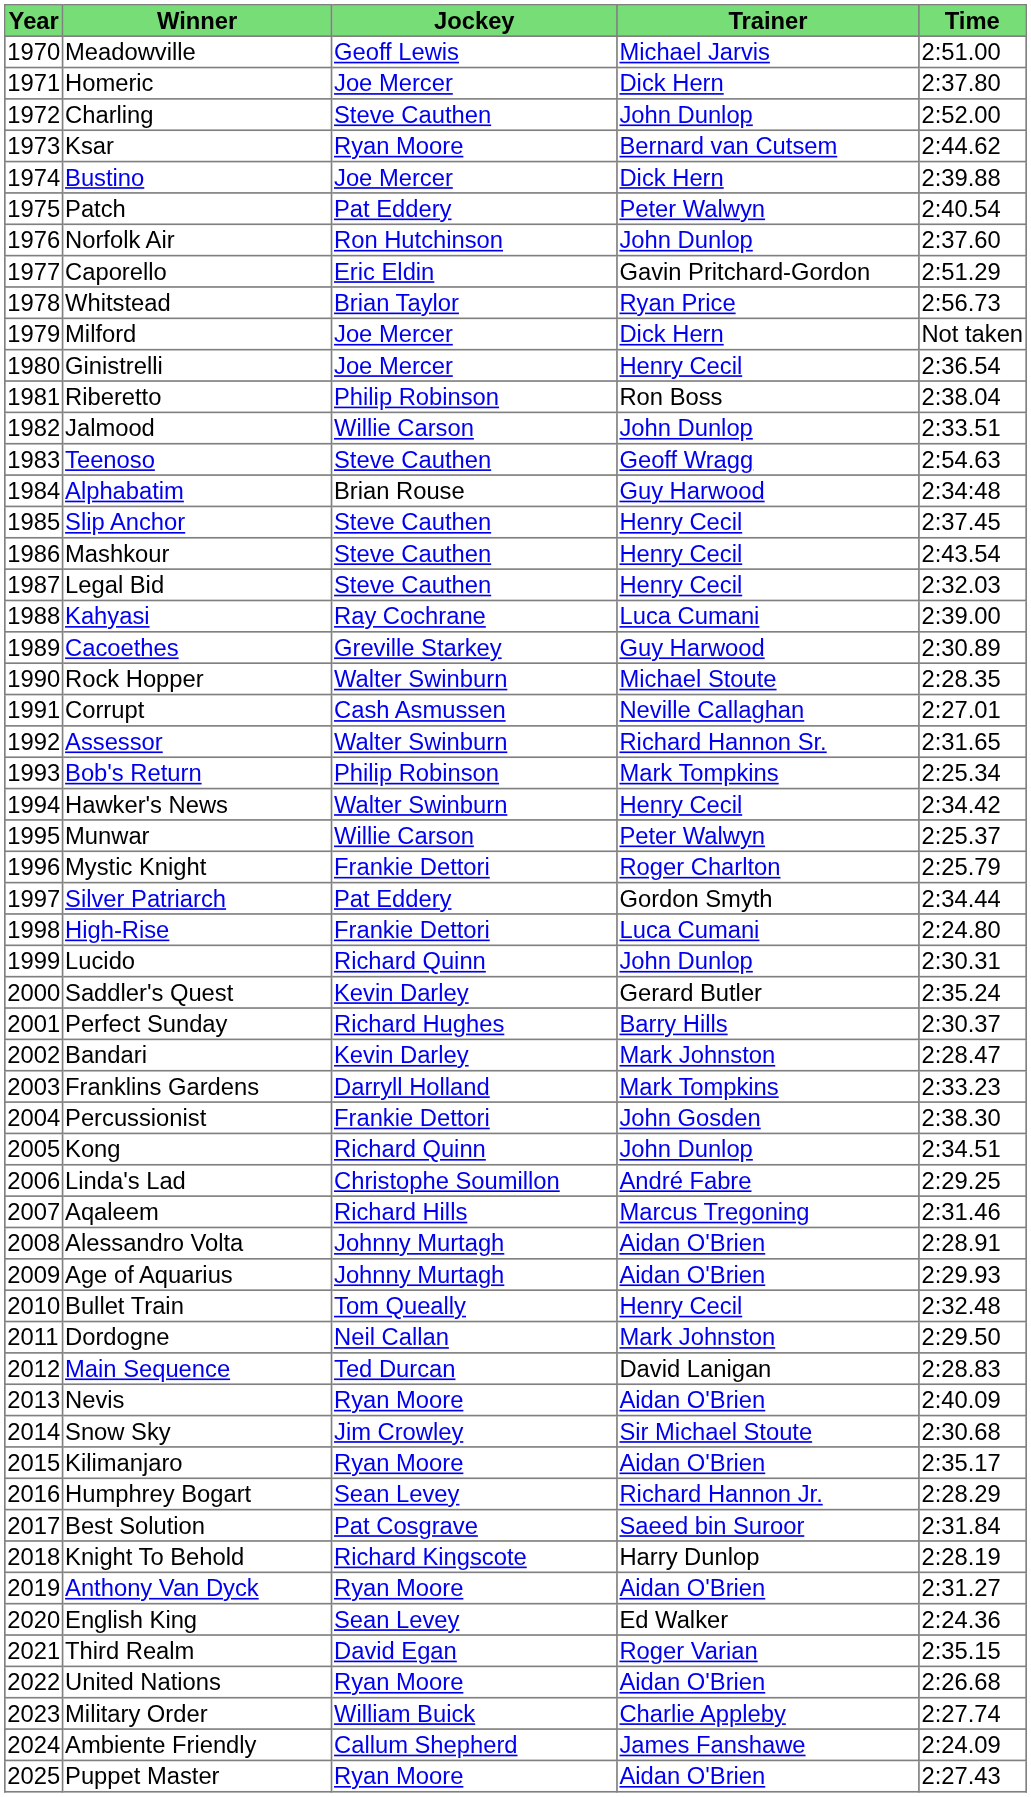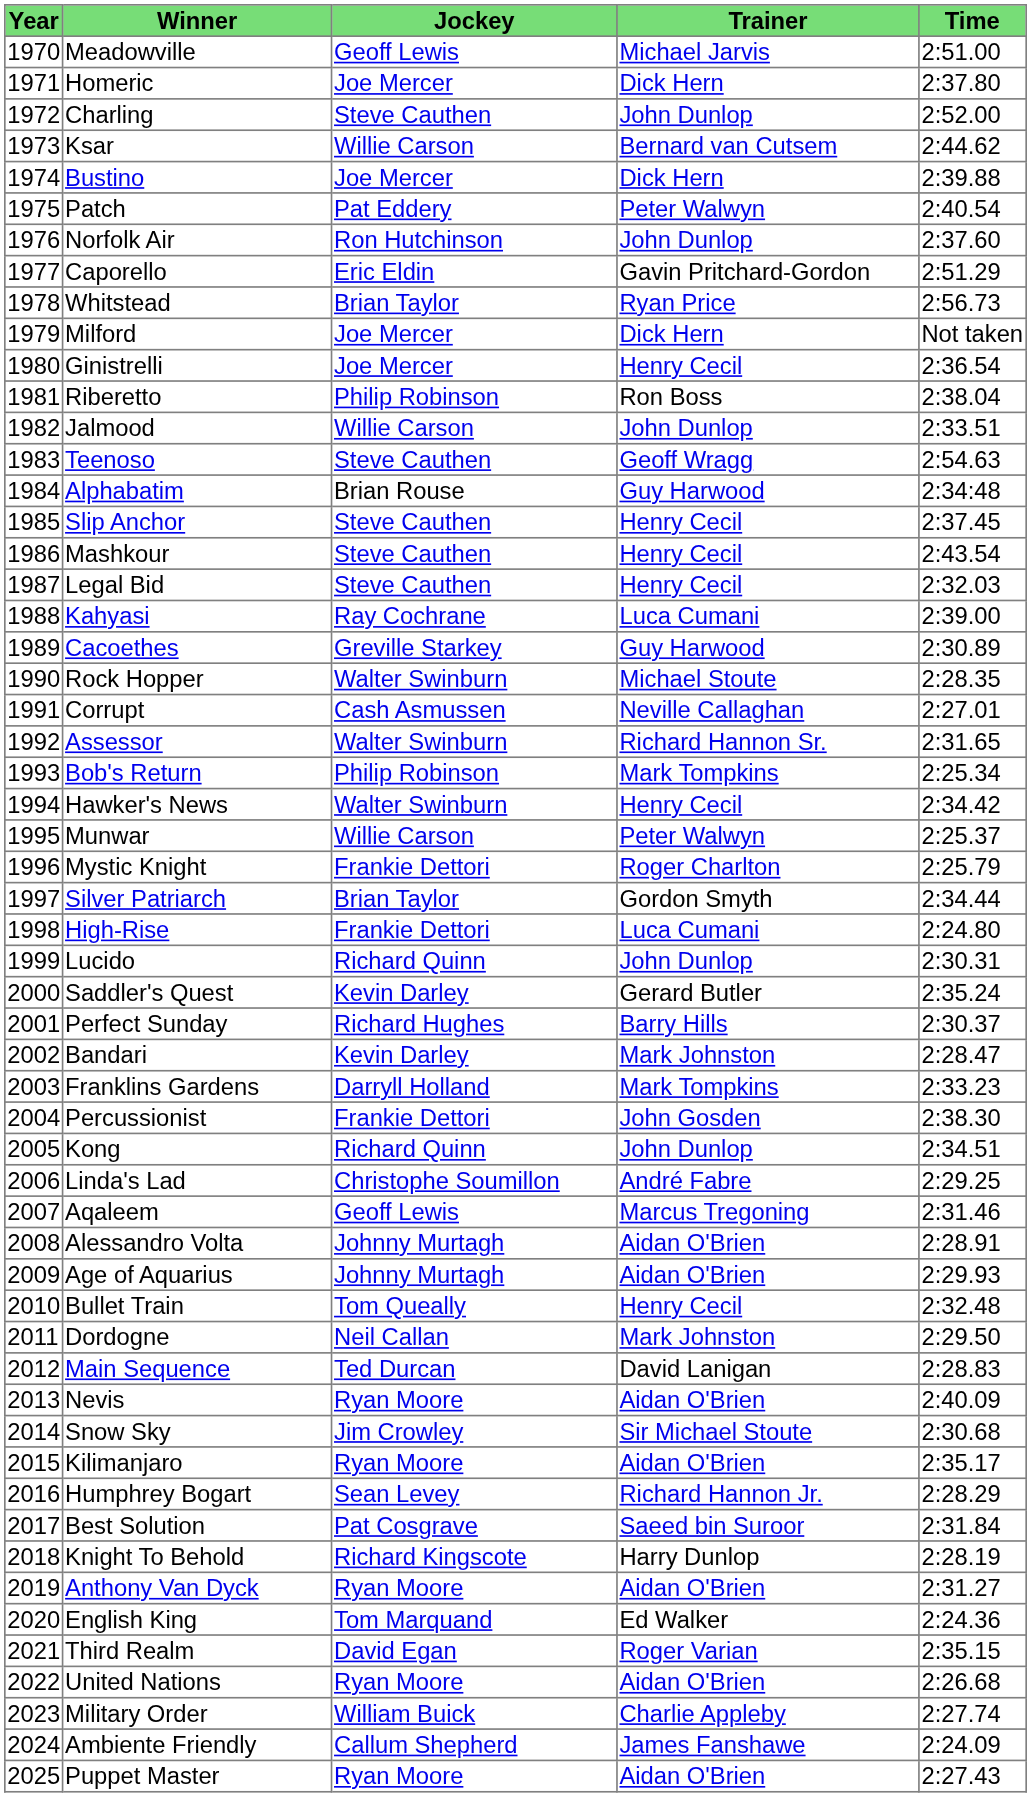 <table class = "sortable" | border="1" style="border-collapse: collapse; font-size:90%">
 <tr bgcolor="#77dd77" align="center">
 <th>Year</th>
 <th>Winner</th>
 <th>Jockey</th>
 <th>Trainer</th>
 <th>Time</th>
 </tr>
 <tr>
 <td>1970</td>
 <td width="160">Meadowville</td>
 <td width="170"><a href='#'>Geoff Lewis</a></td>
 <td width="180"><a href='#'>Michael Jarvis</a></td>
 <td>2:51.00</td>
 </tr>
 <tr>
 <td>1971</td>
 <td>Homeric</td>
 <td><a href='#'>Joe Mercer</a></td>
 <td><a href='#'>Dick Hern</a></td>
 <td>2:37.80</td>
 </tr>
 <tr>
 <td>1972</td>
 <td>Charling</td>
 <td><a href='#'>Steve Cauthen</a></td>
 <td><a href='#'>John Dunlop</a></td>
 <td>2:52.00</td>
 </tr>
 <tr>
 <td>1973</td>
 <td>Ksar</td>
-<td><a href='#'>Ryan Moore</a></td>
+<td><a href='#'>Willie Carson</a></td>
 <td><a href='#'>Bernard van Cutsem</a></td>
 <td>2:44.62</td>
 </tr>
 <tr>
 <td>1974</td>
 <td><a href='#'>Bustino</a></td>
 <td><a href='#'>Joe Mercer</a></td>
 <td><a href='#'>Dick Hern</a></td>
 <td>2:39.88</td>
 </tr>
 <tr>
 <td>1975</td>
 <td>Patch</td>
 <td><a href='#'>Pat Eddery</a></td>
 <td><a href='#'>Peter Walwyn</a></td>
 <td>2:40.54</td>
 </tr>
 <tr>
 <td>1976</td>
 <td>Norfolk Air</td>
 <td><a href='#'>Ron Hutchinson</a></td>
 <td><a href='#'>John Dunlop</a></td>
 <td>2:37.60</td>
 </tr>
 <tr>
 <td>1977</td>
 <td>Caporello</td>
 <td><a href='#'>Eric Eldin</a></td>
 <td>Gavin Pritchard-Gordon</td>
 <td>2:51.29</td>
 </tr>
 <tr>
 <td>1978</td>
 <td>Whitstead</td>
 <td><a href='#'>Brian Taylor</a></td>
 <td><a href='#'>Ryan Price</a></td>
 <td>2:56.73</td>
 </tr>
 <tr>
 <td>1979</td>
 <td>Milford</td>
 <td><a href='#'>Joe Mercer</a></td>
 <td><a href='#'>Dick Hern</a></td>
 <td>Not taken</td>
 </tr>
 <tr>
 <td>1980</td>
 <td>Ginistrelli</td>
 <td><a href='#'>Joe Mercer</a></td>
 <td><a href='#'>Henry Cecil</a></td>
 <td>2:36.54</td>
 </tr>
 <tr>
 <td>1981</td>
 <td>Riberetto</td>
 <td><a href='#'>Philip Robinson</a></td>
 <td>Ron Boss</td>
 <td>2:38.04</td>
 </tr>
 <tr>
 <td>1982</td>
 <td>Jalmood</td>
 <td><a href='#'>Willie Carson</a></td>
 <td><a href='#'>John Dunlop</a></td>
 <td>2:33.51</td>
 </tr>
 <tr>
 <td>1983</td>
 <td><a href='#'>Teenoso</a></td>
 <td><a href='#'>Steve Cauthen</a></td>
 <td><a href='#'>Geoff Wragg</a></td>
 <td>2:54.63</td>
 </tr>
 <tr>
 <td>1984</td>
 <td><a href='#'>Alphabatim</a></td>
 <td>Brian Rouse</td>
 <td><a href='#'>Guy Harwood</a></td>
 <td>2:34:48</td>
 </tr>
 <tr>
 <td>1985</td>
 <td><a href='#'>Slip Anchor</a></td>
 <td><a href='#'>Steve Cauthen</a></td>
 <td><a href='#'>Henry Cecil</a></td>
 <td>2:37.45</td>
 </tr>
 <tr>
 <td>1986</td>
 <td>Mashkour</td>
 <td><a href='#'>Steve Cauthen</a></td>
 <td><a href='#'>Henry Cecil</a></td>
 <td>2:43.54</td>
 </tr>
 <tr>
 <td>1987</td>
 <td>Legal Bid</td>
 <td><a href='#'>Steve Cauthen</a></td>
 <td><a href='#'>Henry Cecil</a></td>
 <td>2:32.03</td>
 </tr>
 <tr>
 <td>1988</td>
 <td><a href='#'>Kahyasi</a></td>
 <td><a href='#'>Ray Cochrane</a></td>
 <td><a href='#'>Luca Cumani</a></td>
 <td>2:39.00</td>
 </tr>
 <tr>
 <td>1989</td>
 <td><a href='#'>Cacoethes</a></td>
 <td><a href='#'>Greville Starkey</a></td>
 <td><a href='#'>Guy Harwood</a></td>
 <td>2:30.89</td>
 </tr>
 <tr>
 <td>1990</td>
 <td>Rock Hopper</td>
 <td><a href='#'>Walter Swinburn</a></td>
 <td><a href='#'>Michael Stoute</a></td>
 <td>2:28.35</td>
 </tr>
 <tr>
 <td>1991</td>
 <td>Corrupt</td>
 <td><a href='#'>Cash Asmussen</a></td>
 <td><a href='#'>Neville Callaghan</a></td>
 <td>2:27.01</td>
 </tr>
 <tr>
 <td>1992</td>
 <td><a href='#'>Assessor</a></td>
 <td><a href='#'>Walter Swinburn</a></td>
 <td><a href='#'>Richard Hannon Sr.</a></td>
 <td>2:31.65</td>
 </tr>
 <tr>
 <td>1993</td>
 <td><a href='#'>Bob's Return</a></td>
 <td><a href='#'>Philip Robinson</a></td>
 <td><a href='#'>Mark Tompkins</a></td>
 <td>2:25.34</td>
 </tr>
 <tr>
 <td>1994</td>
 <td>Hawker's News</td>
 <td><a href='#'>Walter Swinburn</a></td>
 <td><a href='#'>Henry Cecil</a></td>
 <td>2:34.42</td>
 </tr>
 <tr>
 <td>1995</td>
 <td>Munwar</td>
 <td><a href='#'>Willie Carson</a></td>
 <td><a href='#'>Peter Walwyn</a></td>
 <td>2:25.37</td>
 </tr>
 <tr>
 <td>1996</td>
 <td>Mystic Knight</td>
 <td><a href='#'>Frankie Dettori</a></td>
 <td><a href='#'>Roger Charlton</a></td>
 <td>2:25.79</td>
 </tr>
 <tr>
 <td>1997</td>
 <td><a href='#'>Silver Patriarch</a></td>
-<td><a href='#'>Pat Eddery</a></td>
+<td><a href='#'>Brian Taylor</a></td>
 <td>Gordon Smyth</td>
 <td>2:34.44</td>
 </tr>
 <tr>
 <td>1998</td>
 <td><a href='#'>High-Rise</a></td>
 <td><a href='#'>Frankie Dettori</a></td>
 <td><a href='#'>Luca Cumani</a></td>
 <td>2:24.80</td>
 </tr>
 <tr>
 <td>1999</td>
 <td>Lucido</td>
 <td><a href='#'>Richard Quinn</a></td>
 <td><a href='#'>John Dunlop</a></td>
 <td>2:30.31</td>
 </tr>
 <tr>
 <td>2000</td>
 <td>Saddler's Quest</td>
 <td><a href='#'>Kevin Darley</a></td>
 <td>Gerard Butler</td>
 <td>2:35.24</td>
 </tr>
 <tr>
 <td>2001</td>
 <td>Perfect Sunday</td>
 <td><a href='#'>Richard Hughes</a></td>
 <td><a href='#'>Barry Hills</a></td>
 <td>2:30.37</td>
 </tr>
 <tr>
 <td>2002</td>
 <td>Bandari</td>
 <td><a href='#'>Kevin Darley</a></td>
 <td><a href='#'>Mark Johnston</a></td>
 <td>2:28.47</td>
 </tr>
 <tr>
 <td>2003</td>
 <td>Franklins Gardens</td>
 <td><a href='#'>Darryll Holland</a></td>
 <td><a href='#'>Mark Tompkins</a></td>
 <td>2:33.23</td>
 </tr>
 <tr>
 <td>2004</td>
 <td>Percussionist</td>
 <td><a href='#'>Frankie Dettori</a></td>
 <td><a href='#'>John Gosden</a></td>
 <td>2:38.30</td>
 </tr>
 <tr>
 <td>2005</td>
 <td>Kong</td>
 <td><a href='#'>Richard Quinn</a></td>
 <td><a href='#'>John Dunlop</a></td>
 <td>2:34.51</td>
 </tr>
 <tr>
 <td>2006</td>
 <td>Linda's Lad</td>
 <td><a href='#'>Christophe Soumillon</a></td>
 <td><a href='#'>André Fabre</a></td>
 <td>2:29.25</td>
 </tr>
 <tr>
 <td>2007</td>
 <td>Aqaleem</td>
-<td><a href='#'>Richard Hills</a></td>
+<td width="170"><a href='#'>Geoff Lewis</a></td>
 <td><a href='#'>Marcus Tregoning</a></td>
 <td>2:31.46</td>
 </tr>
 <tr>
 <td>2008</td>
 <td>Alessandro Volta</td>
 <td><a href='#'>Johnny Murtagh</a></td>
 <td><a href='#'>Aidan O'Brien</a></td>
 <td>2:28.91</td>
 </tr>
 <tr>
 <td>2009</td>
 <td>Age of Aquarius</td>
 <td><a href='#'>Johnny Murtagh</a></td>
 <td><a href='#'>Aidan O'Brien</a></td>
 <td>2:29.93</td>
 </tr>
 <tr>
 <td>2010</td>
 <td>Bullet Train</td>
 <td><a href='#'>Tom Queally</a></td>
 <td><a href='#'>Henry Cecil</a></td>
 <td>2:32.48</td>
 </tr>
 <tr>
 <td>2011</td>
 <td>Dordogne</td>
 <td><a href='#'>Neil Callan</a></td>
 <td><a href='#'>Mark Johnston</a></td>
 <td>2:29.50</td>
 </tr>
 <tr>
 <td>2012</td>
 <td><a href='#'>Main Sequence</a></td>
 <td><a href='#'>Ted Durcan</a></td>
 <td>David Lanigan</td>
 <td>2:28.83</td>
 </tr>
 <tr>
 <td>2013</td>
 <td>Nevis</td>
 <td><a href='#'>Ryan Moore</a></td>
 <td><a href='#'>Aidan O'Brien</a></td>
 <td>2:40.09</td>
 </tr>
 <tr>
 <td>2014</td>
 <td>Snow Sky</td>
 <td><a href='#'>Jim Crowley</a></td>
 <td><a href='#'>Sir Michael Stoute</a></td>
 <td>2:30.68</td>
 </tr>
 <tr>
 <td>2015</td>
 <td>Kilimanjaro</td>
 <td><a href='#'>Ryan Moore</a></td>
 <td><a href='#'>Aidan O'Brien</a></td>
 <td>2:35.17</td>
 </tr>
 <tr>
 <td>2016</td>
 <td>Humphrey Bogart</td>
 <td><a href='#'>Sean Levey</a></td>
 <td><a href='#'>Richard Hannon Jr.</a></td>
 <td>2:28.29</td>
 </tr>
 <tr>
 <td>2017</td>
 <td>Best Solution</td>
 <td><a href='#'>Pat Cosgrave</a></td>
 <td><a href='#'>Saeed bin Suroor</a></td>
 <td>2:31.84</td>
 </tr>
 <tr>
 <td>2018</td>
 <td>Knight To Behold</td>
 <td><a href='#'>Richard Kingscote</a></td>
 <td>Harry Dunlop</td>
 <td>2:28.19</td>
 </tr>
 <tr>
 <td>2019</td>
 <td><a href='#'>Anthony Van Dyck</a></td>
 <td><a href='#'>Ryan Moore</a></td>
 <td><a href='#'>Aidan O'Brien</a></td>
 <td>2:31.27</td>
 </tr>
 <tr>
 <td>2020</td>
 <td>English King</td>
-<td><a href='#'>Sean Levey</a></td>
+<td><a href='#'>Tom Marquand</a></td>
 <td>Ed Walker</td>
 <td>2:24.36</td>
 </tr>
 <tr>
 <td>2021</td>
 <td>Third Realm</td>
 <td><a href='#'>David Egan</a></td>
 <td><a href='#'>Roger Varian</a></td>
 <td>2:35.15</td>
 </tr>
 <tr>
 <td>2022</td>
 <td>United Nations</td>
 <td><a href='#'>Ryan Moore</a></td>
 <td><a href='#'>Aidan O'Brien</a></td>
 <td>2:26.68</td>
 </tr>
 <tr>
 <td>2023</td>
 <td>Military Order</td>
 <td><a href='#'>William Buick</a></td>
 <td><a href='#'>Charlie Appleby</a></td>
 <td>2:27.74</td>
 </tr>
 <tr>
 <td>2024</td>
 <td>Ambiente Friendly</td>
 <td><a href='#'>Callum Shepherd</a></td>
 <td><a href='#'>James Fanshawe</a></td>
 <td>2:24.09</td>
 </tr>
 <tr>
 <td>2025</td>
 <td>Puppet Master</td>
 <td><a href='#'>Ryan Moore</a></td>
 <td><a href='#'>Aidan O'Brien</a></td>
 <td>2:27.43</td>
 </tr>
 </table>
